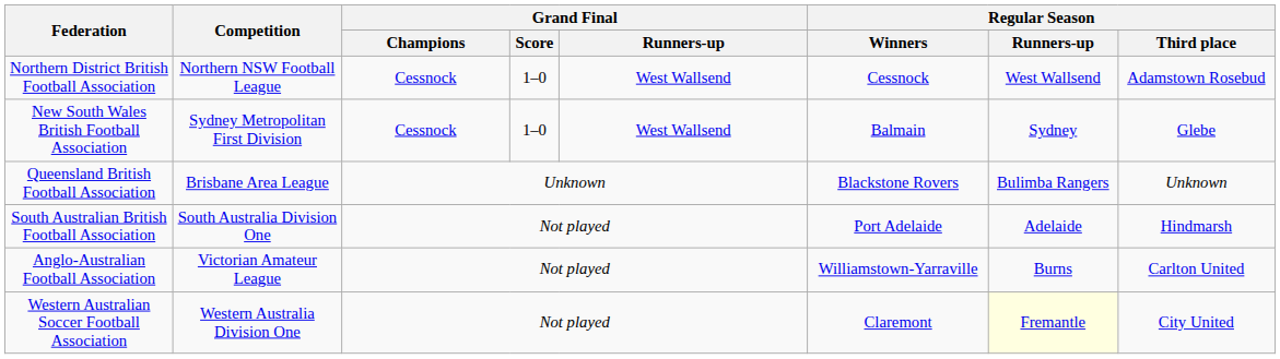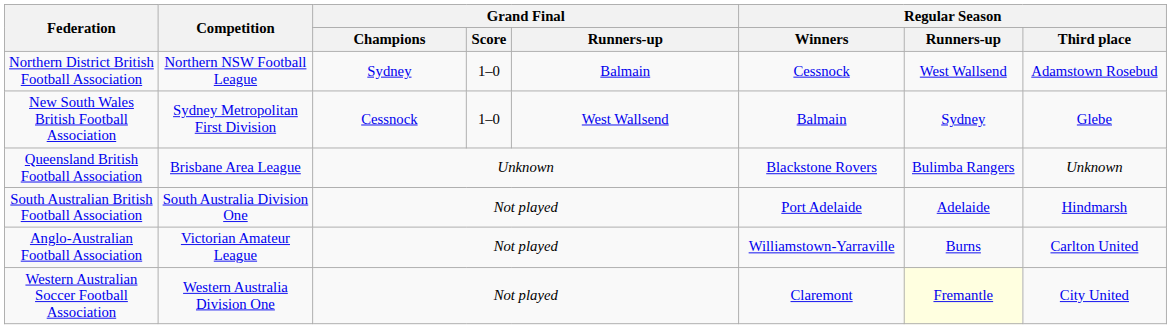 <table class="wikitable" width="100%">
 <tr>
 <th rowspan="2" style="width:10em">Federation</th>
 <th rowspan="2" style="width:10em">Competition</th>
 <th colspan="3" scope="col">Grand Final</th>
 <th colspan="3">Regular Season</th>
 </tr>
 <tr>
 <th style="width:10em">Champions</th>
 <th>Score</th>
 <th style="width:15em">Runners-up</th>
 <th>Winners</th>
 <th>Runners-up</th>
 <th>Third place</th>
 </tr>
 <tr>
 <td align="center"><a href='#'>Northern District British Football Association</a></td>
 <td align="center"><a href='#'>Northern NSW Football League</a></td>
-<td align="center"><a href='#'>Cessnock</a></td>
+<td align="center"><a href='#'>Sydney</a></td>
 <td align="center">1–0</td>
-<td align="center"><a href='#'>West Wallsend</a></td>
+<td align="center"><a href='#'>Balmain</a></td>
 <td align="center"><a href='#'>Cessnock</a></td>
 <td align="center"><a href='#'>West Wallsend</a></td>
 <td align="center"><a href='#'>Adamstown Rosebud</a></td>
 </tr>
 <tr>
 <td align="center"><a href='#'>New South Wales British Football Association</a></td>
 <td align="center"><a href='#'>Sydney Metropolitan First Division</a></td>
 <td align="center"><a href='#'>Cessnock</a></td>
 <td align="center">1–0</td>
 <td align="center"><a href='#'>West Wallsend</a></td>
 <td align="center"><a href='#'>Balmain</a></td>
 <td align="center"><a href='#'>Sydney</a></td>
 <td align="center"><a href='#'>Glebe</a></td>
 </tr>
 <tr>
 <td align="center"><a href='#'>Queensland British Football Association</a></td>
 <td align="center"><a href='#'>Brisbane Area League</a></td>
 <td colspan="3" align="center"><em>Unknown</em></td>
 <td align="center"><a href='#'>Blackstone Rovers</a></td>
 <td align="center"><a href='#'>Bulimba Rangers</a></td>
 <td align="center"><em>Unknown</em></td>
 </tr>
 <tr>
 <td align="center"><a href='#'>South Australian British Football Association</a></td>
 <td align="center"><a href='#'>South Australia Division One</a></td>
 <td colspan="3" align="center"><em>Not played</em></td>
 <td align="center"><a href='#'>Port Adelaide</a></td>
 <td align="center"><a href='#'>Adelaide</a></td>
 <td align="center"><a href='#'>Hindmarsh</a></td>
 </tr>
 <tr>
 <td align="center"><a href='#'>Anglo-Australian Football Association</a></td>
 <td align="center"><a href='#'>Victorian Amateur League</a></td>
 <td colspan="3" align="center"><em>Not played</em></td>
 <td align="center"><a href='#'>Williamstown-Yarraville</a></td>
 <td align="center"><a href='#'>Burns</a></td>
 <td align="center"><a href='#'>Carlton United</a></td>
 </tr>
 <tr>
 <td align="center"><a href='#'>Western Australian Soccer Football Association</a></td>
 <td align="center"><a href='#'>Western Australia Division One</a></td>
 <td colspan="3" align="center"><em>Not played</em></td>
 <td align="center"><a href='#'>Claremont</a></td>
 <td align="center" style="background: lightyellow;"><a href='#'>Fremantle</a></td>
 <td align="center"><a href='#'>City United</a></td>
 </tr>
 </table>
